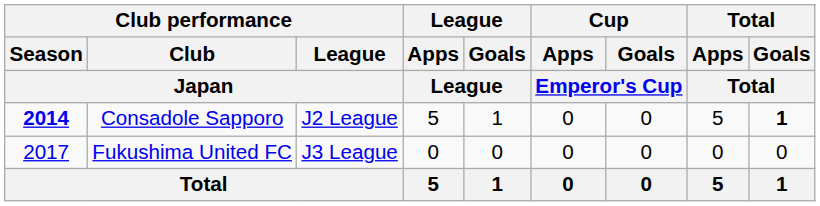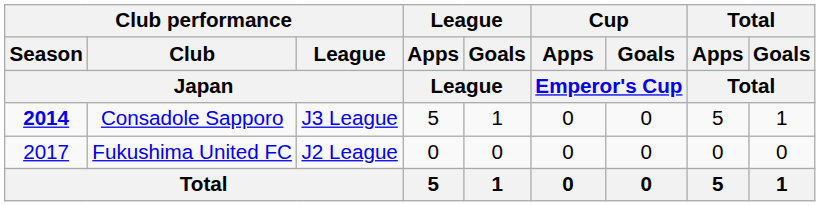 <table class="wikitable" style="text-align:center;">
 <tr>
 <th colspan=3>Club performance</th>
 <th colspan=2>League</th>
 <th colspan=2>Cup</th>
 <th colspan=2>Total</th>
 </tr>
 <tr>
 <th>Season</th>
 <th>Club</th>
 <th>League</th>
 <th>Apps</th>
 <th>Goals</th>
 <th>Apps</th>
 <th>Goals</th>
 <th>Apps</th>
 <th>Goals</th>
 </tr>
 <tr>
 <th colspan=3>Japan</th>
 <th colspan=2>League</th>
 <th colspan=2><a href='#'>Emperor's Cup</a></th>
 <th colspan=2>Total</th>
 </tr>
 <tr>
 <td><strong><a href='#'>2014</a></strong></td>
 <td rowspan="1"><a href='#'>Consadole Sapporo</a></td>
-<td rowspan="1"><a href='#'>J2 League</a></td>
+<td rowspan="1"><a href='#'>J3 League</a></td>
 <td>5</td>
 <td>1</td>
 <td>0</td>
 <td>0</td>
 <td>5</td>
-<td><strong>1</strong></td>
+<td>1</td>
 </tr>
 <tr>
 <td><a href='#'>2017</a></td>
 <td rowspan="1"><a href='#'>Fukushima United FC</a></td>
-<td rowspan="1"><a href='#'>J3 League</a></td>
+<td rowspan="1"><a href='#'>J2 League</a></td>
 <td>0</td>
 <td>0</td>
 <td>0</td>
 <td>0</td>
 <td>0</td>
 <td>0</td>
 </tr>
 <tr>
 <th colspan=3>Total</th>
 <th>5</th>
 <th>1</th>
 <th>0</th>
 <th>0</th>
 <th>5</th>
 <th>1</th>
 </tr>
 </table>
